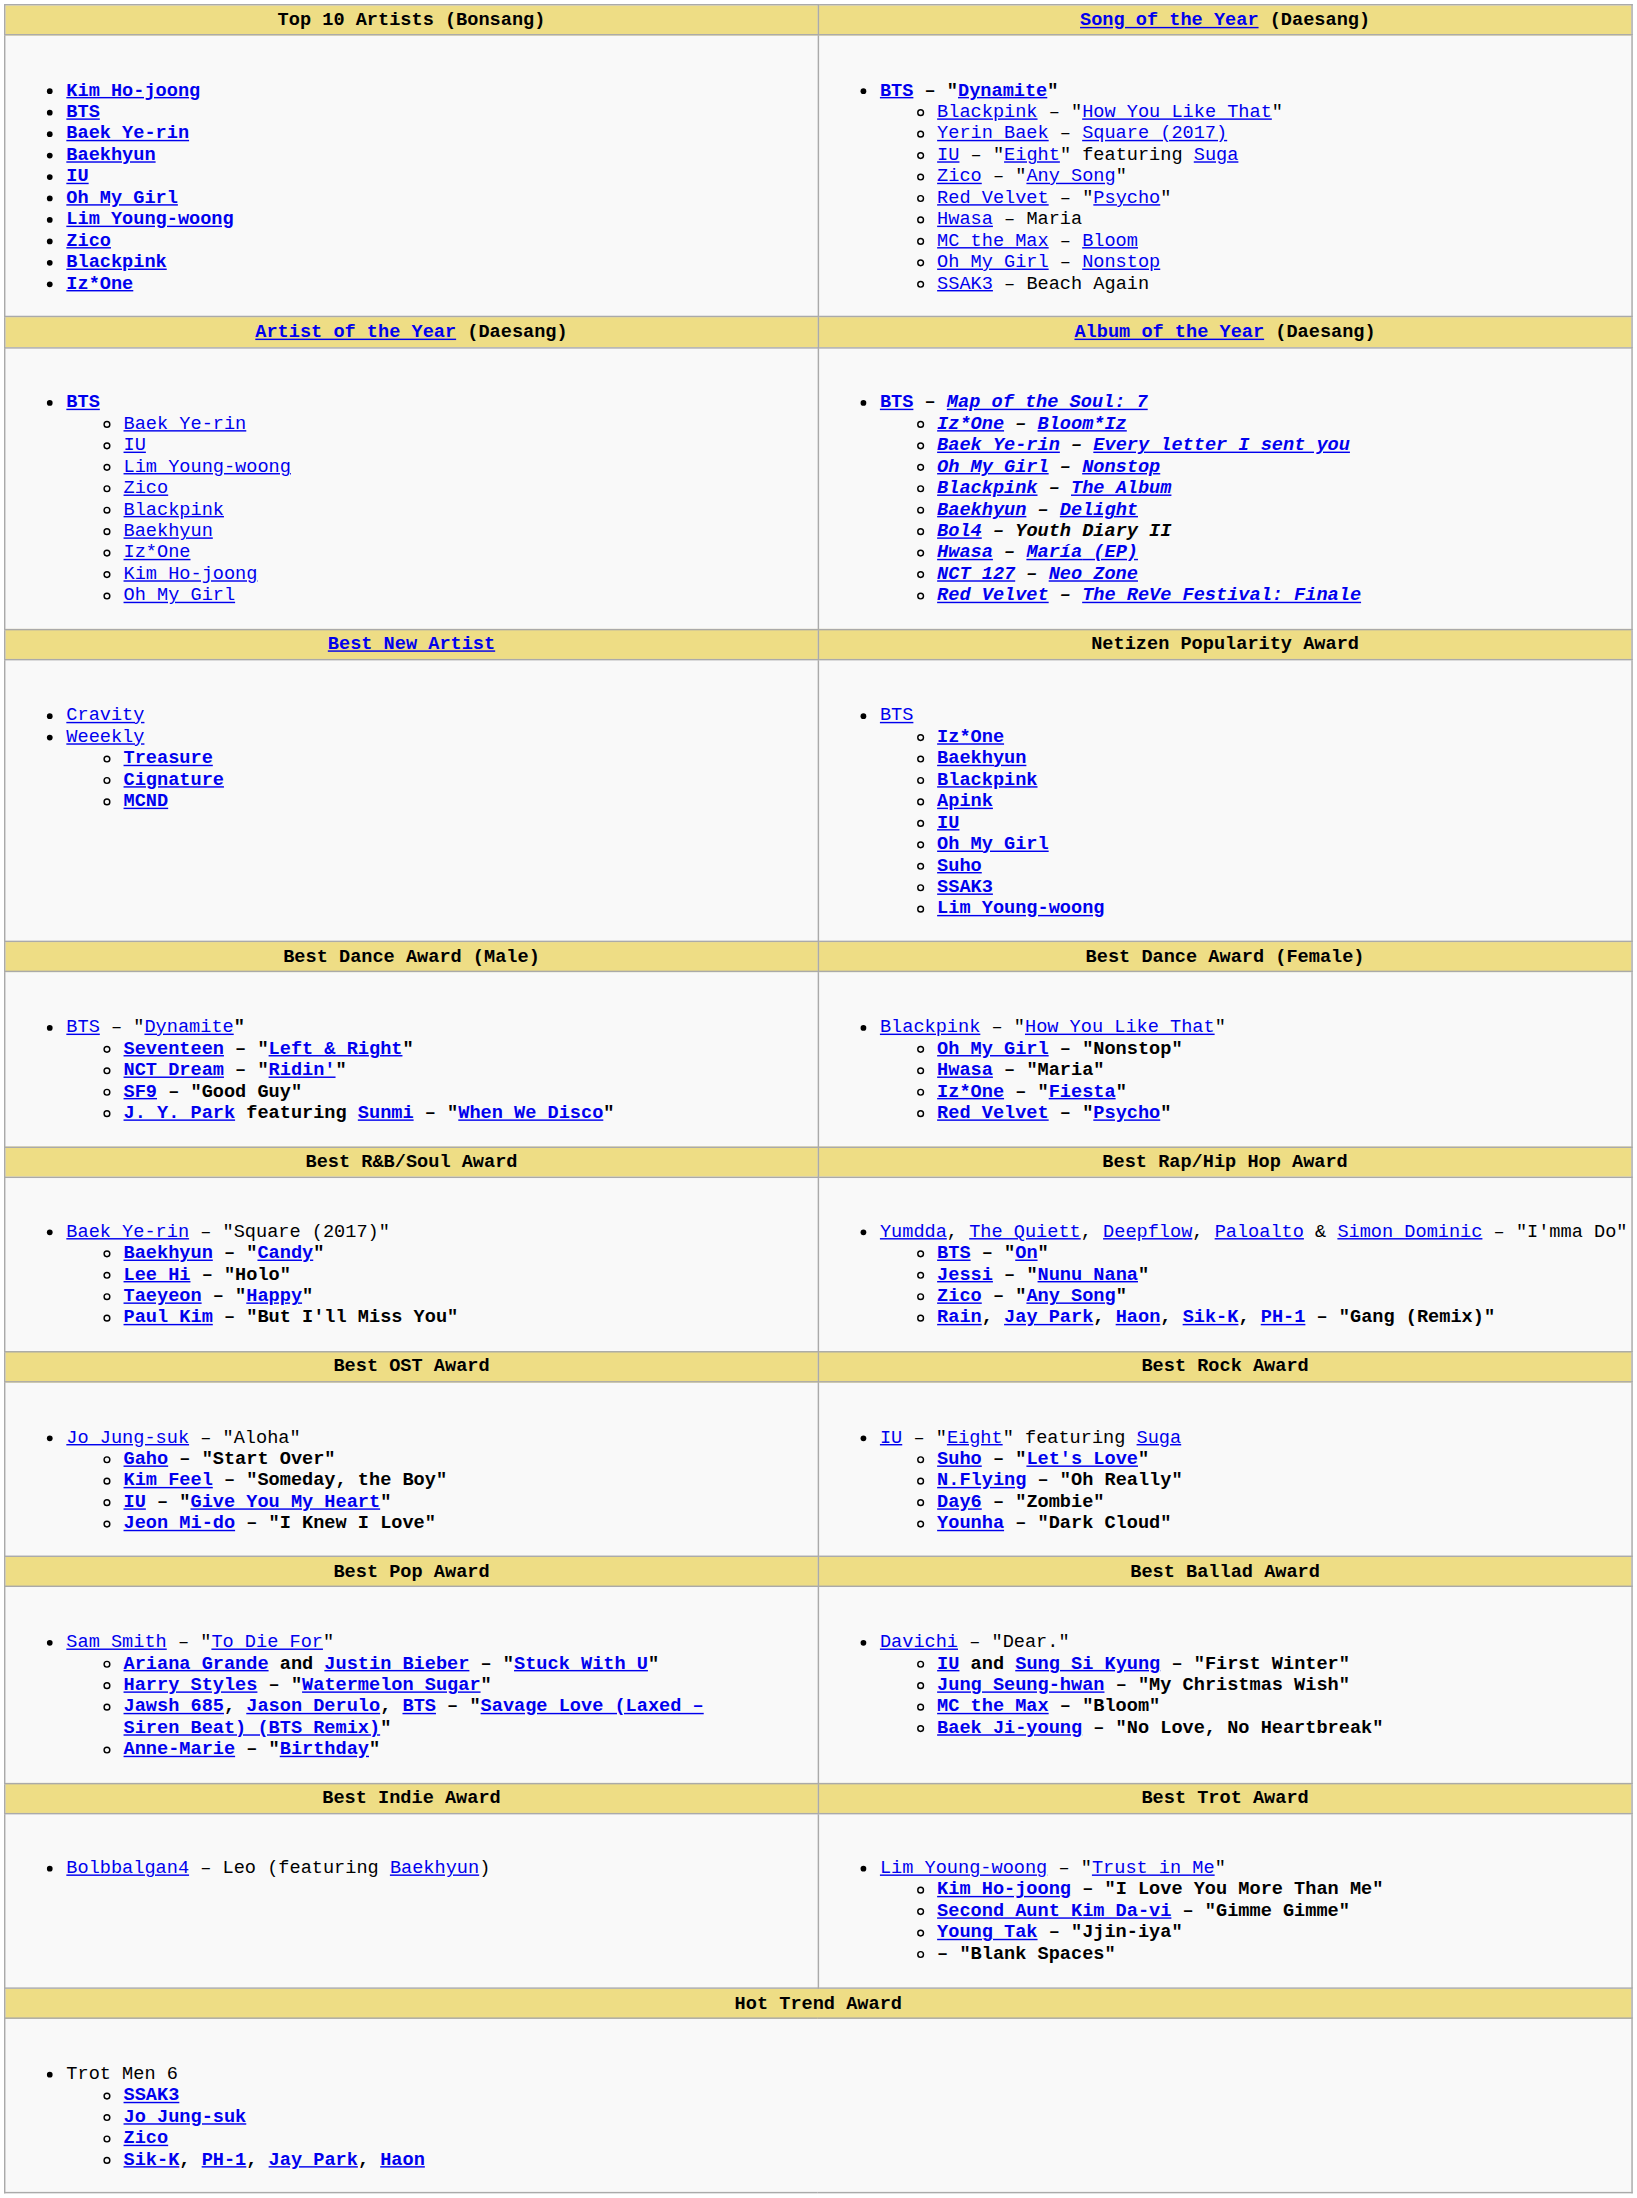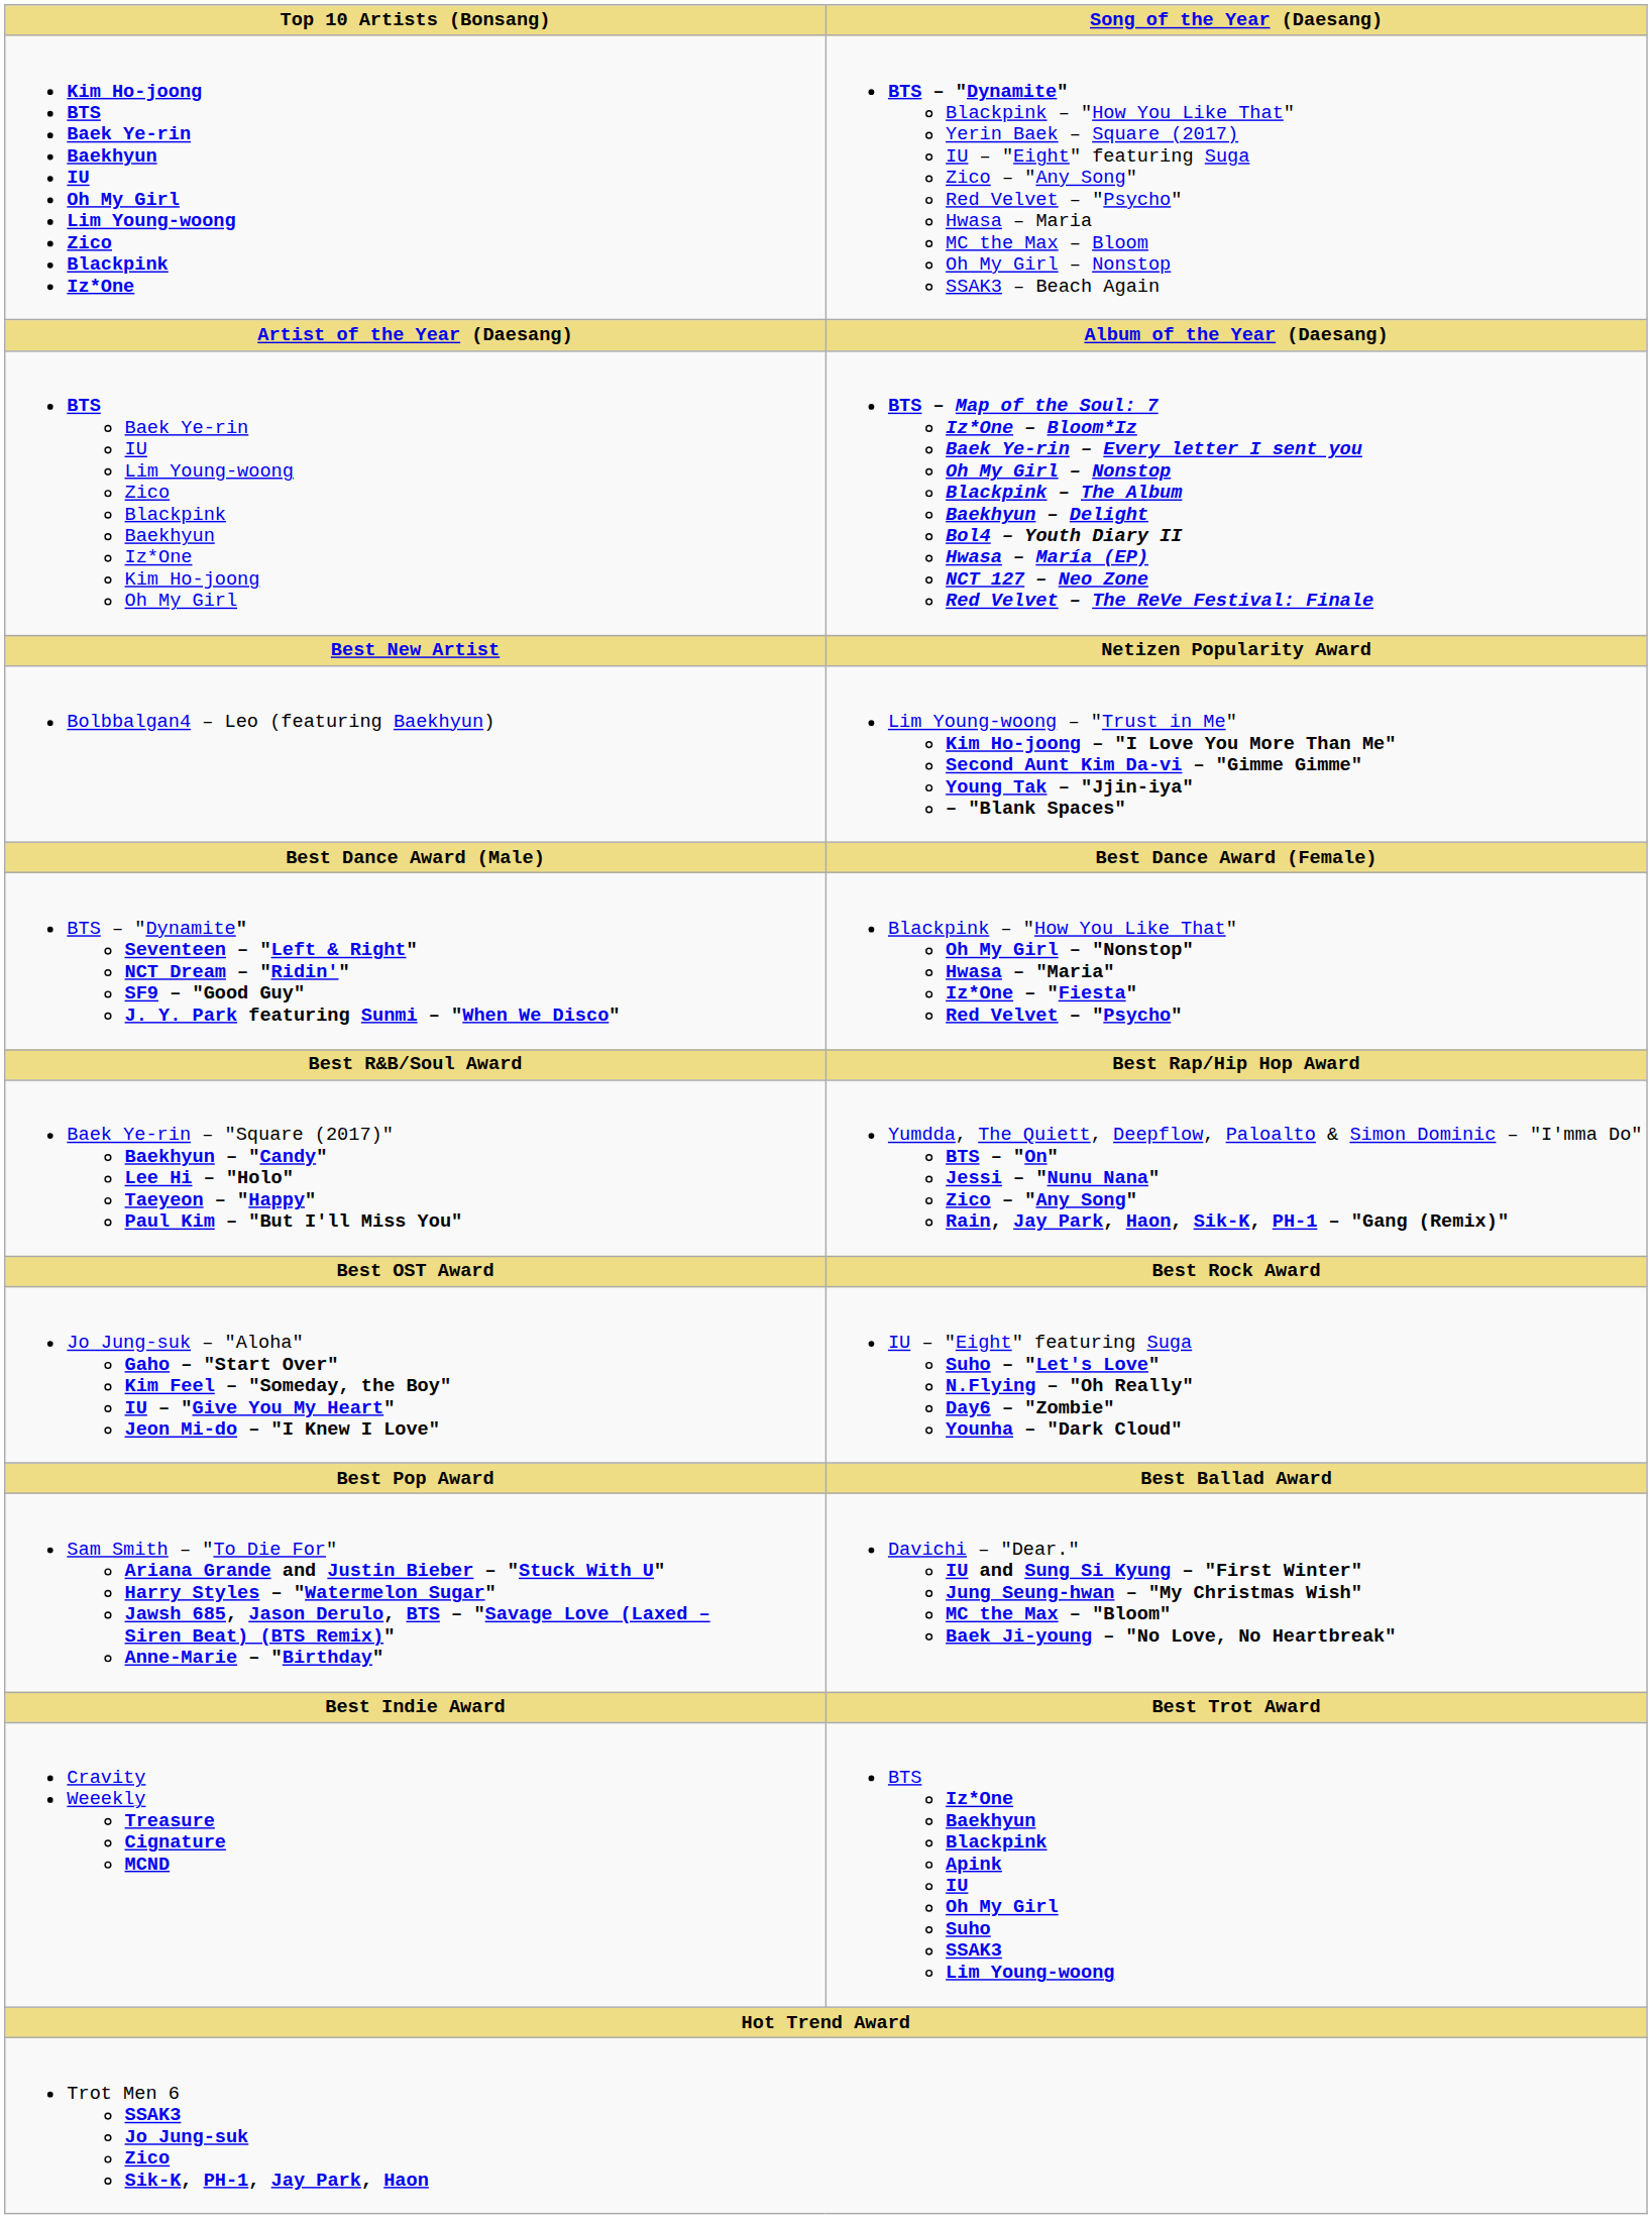 <table class="wikitable">
 <tr>
 <th style="background:#EEDD85; width=;">Top 10 Artists (Bonsang)</th>
 <th style="background:#EEDD85; width=;"><a href='#'>Song of the Year</a> (Daesang)</th>
 </tr>
 <tr>
 <td valign="top"><br><ul><li><strong><a href='#'>Kim Ho-joong</a></strong></li><li><strong><a href='#'>BTS</a></strong></li><li><strong><a href='#'>Baek Ye-rin</a></strong></li><li><strong><a href='#'>Baekhyun</a></strong></li><li><strong><a href='#'>IU</a></strong></li><li><strong><a href='#'>Oh My Girl</a></strong></li><li><strong><a href='#'>Lim Young-woong</a></strong></li><li><strong><a href='#'>Zico</a></strong></li><li><strong><a href='#'>Blackpink</a></strong></li><li><strong><a href='#'>Iz*One</a></strong></li></ul></td>
 <td valign="top"><br><ul><li><strong><a href='#'>BTS</a> – "<a href='#'>Dynamite</a>"</strong><ul><li><a href='#'>Blackpink</a> – "<a href='#'>How You Like That</a>"</li><li><a href='#'>Yerin Baek</a> – <a href='#'>Square (2017)</a></li><li><a href='#'>IU</a> – "<a href='#'>Eight</a>" featuring <a href='#'>Suga</a></li><li><a href='#'>Zico</a> – "<a href='#'>Any Song</a>"</li><li><a href='#'>Red Velvet</a> – "<a href='#'>Psycho</a>"</li><li><a href='#'>Hwasa</a> – Maria</li><li><a href='#'>MC the Max</a> – <a href='#'>Bloom</a></li><li><a href='#'>Oh My Girl</a> – <a href='#'>Nonstop</a></li><li><a href='#'>SSAK3</a> – Beach Again</li></ul></li></ul></td>
 </tr>
 <tr>
 <th style="background:#EEDD85; width=;"><a href='#'>Artist of the Year</a> (Daesang)</th>
 <th style="background:#EEDD85; width=;"><a href='#'>Album of the Year</a> (Daesang)</th>
 </tr>
 <tr>
 <td valign="top"><br><ul><li><strong><a href='#'>BTS</a></strong><ul><li><a href='#'>Baek Ye-rin</a></li><li><a href='#'>IU</a></li><li><a href='#'>Lim Young-woong</a></li><li><a href='#'>Zico</a></li><li><a href='#'>Blackpink</a></li><li><a href='#'>Baekhyun</a></li><li><a href='#'>Iz*One</a></li><li><a href='#'>Kim Ho-joong</a></li><li><a href='#'>Oh My Girl</a></li></ul></li></ul></td>
 <td valign="top"><br><ul><li><strong><a href='#'>BTS</a> – <em><a href='#'>Map of the Soul: 7</a><strong><em><ul><li><a href='#'>Iz*One</a> – </em><a href='#'>Bloom*Iz</a><em></li><li><a href='#'>Baek Ye-rin</a> – </em><a href='#'>Every letter I sent you</a><em></li><li><a href='#'>Oh My Girl</a> – </em><a href='#'>Nonstop</a><em></li><li><a href='#'>Blackpink</a> – <a href='#'></em>The Album<em></a></li><li><a href='#'>Baekhyun</a> – <a href='#'></em>Delight<em></a></li><li><a href='#'>Bol4</a> – </em>Youth Diary II<em></li><li><a href='#'>Hwasa</a> – <a href='#'></em>María<em> (EP)</a></li><li><a href='#'>NCT 127</a> – </em><a href='#'>Neo Zone</a><em></li><li><a href='#'>Red Velvet</a> – </em><a href='#'>The ReVe Festival: Finale</a><em></li></ul></li></ul></td>
 </tr>
 <tr>
 <th style="background:#EEDD85; width=;"><a href='#'>Best New Artist</a></th>
 <th style="background:#EEDD85; width=;">Netizen Popularity Award</th>
 </tr>
 <tr>
-<td valign="top"><br><ul><li></strong><a href='#'>Cravity</a><strong></li><li></strong><a href='#'>Weeekly</a><strong><ul><li><a href='#'>Treasure</a></li><li><a href='#'>Cignature</a></li><li><a href='#'>MCND</a></li></ul></li></ul></td>
-<td valign="top"><br><ul><li></strong><a href='#'>BTS</a><strong><ul><li><a href='#'>Iz*One</a></li><li><a href='#'>Baekhyun</a></li><li><a href='#'>Blackpink</a></li><li><a href='#'>Apink</a></li><li><a href='#'>IU</a></li><li><a href='#'>Oh My Girl</a></li><li><a href='#'>Suho</a></li><li><a href='#'>SSAK3</a></li><li><a href='#'>Lim Young-woong</a></li></ul></li></ul></td>
+<td valign="top"><br><ul><li></strong><a href='#'>Bolbbalgan4</a> – Leo (featuring <a href='#'>Baekhyun</a>)<strong></li></ul></td>
+<td valign="top"><br><ul><li></strong><a href='#'>Lim Young-woong</a> – "<a href='#'>Trust in Me</a>"<strong><ul><li><a href='#'>Kim Ho-joong</a> – "I Love You More Than Me"</li><li><a href='#'>Second Aunt Kim Da-vi</a> – "Gimme Gimme"</li><li><a href='#'>Young Tak</a> – "Jjin-iya"</li><li> – "Blank Spaces"</li></ul></li></ul></td>
 </tr>
 <tr>
 <th style="background:#EEDD85; width=;">Best Dance Award (Male)</th>
 <th style="background:#EEDD85; width=;">Best Dance Award (Female)</th>
 </tr>
 <tr>
 <td valign="top"><br><ul><li></strong><a href='#'>BTS</a> – "<a href='#'>Dynamite</a><strong>"<ul><li><a href='#'>Seventeen</a> – "<a href='#'>Left & Right</a>"</li><li><a href='#'>NCT Dream</a> – "<a href='#'>Ridin'</a>"</li><li><a href='#'>SF9</a> – "Good Guy"</li><li><a href='#'>J. Y. Park</a> featuring <a href='#'>Sunmi</a> – "<a href='#'>When We Disco</a>"</li></ul></li></ul></td>
 <td valign="top"><br><ul><li></strong><a href='#'>Blackpink</a> – "<a href='#'>How You Like That</a>"<strong><ul><li><a href='#'>Oh My Girl</a> – "Nonstop"</li><li><a href='#'>Hwasa</a> – "Maria"</li><li><a href='#'>Iz*One</a> – "<a href='#'>Fiesta</a>"</li><li><a href='#'>Red Velvet</a> – "<a href='#'>Psycho</a>"</li></ul></li></ul></td>
 </tr>
 <tr>
 <th style="background:#EEDD85; width:50%">Best R&B/Soul Award</th>
 <th style="background:#EEDD85; width:50%">Best Rap/Hip Hop Award</th>
 </tr>
 <tr>
 <td valign="top"><br><ul><li></strong><a href='#'>Baek Ye-rin</a> – "Square (2017)"<strong><ul><li><a href='#'>Baekhyun</a> – "<a href='#'>Candy</a>"</li><li><a href='#'>Lee Hi</a> – "Holo"</li><li><a href='#'>Taeyeon</a> – "<a href='#'>Happy</a>"</li><li><a href='#'>Paul Kim</a> – "But I'll Miss You"</li></ul></li></ul></td>
 <td valign="top"><br><ul><li></strong><a href='#'>Yumdda</a>, <a href='#'>The Quiett</a>, <a href='#'>Deepflow</a>, <a href='#'>Paloalto</a> & <a href='#'>Simon Dominic</a> – "I'mma Do"<strong><ul><li><a href='#'>BTS</a> – "<a href='#'>On</a>"</li><li><a href='#'>Jessi</a> – "<a href='#'>Nunu Nana</a>"</li><li><a href='#'>Zico</a> – "<a href='#'>Any Song</a>"</li><li><a href='#'>Rain</a>, <a href='#'>Jay Park</a>, <a href='#'>Haon</a>, <a href='#'>Sik-K</a>, <a href='#'>PH-1</a> – "Gang (Remix)"</li></ul></li></ul></td>
 </tr>
 <tr>
 <th style="background:#EEDD85; width=;">Best OST Award</th>
 <th style="background:#EEDD85; width=;">Best Rock Award</th>
 </tr>
 <tr>
 <td valign="top"><br><ul><li></strong><a href='#'>Jo Jung-suk</a> – "Aloha"<strong><ul><li><a href='#'>Gaho</a> – "Start Over"</li><li><a href='#'>Kim Feel</a> – "Someday, the Boy"</li><li><a href='#'>IU</a> – "<a href='#'>Give You My Heart</a>"</li><li><a href='#'>Jeon Mi-do</a> – "I Knew I Love"</li></ul></li></ul></td>
 <td valign="top"><br><ul><li></strong><a href='#'>IU</a> – "<a href='#'>Eight</a>" featuring <a href='#'>Suga</a><strong><ul><li><a href='#'>Suho</a> – "<a href='#'>Let's Love</a>"</li><li><a href='#'>N.Flying</a> – "Oh Really"</li><li><a href='#'>Day6</a> – "Zombie"</li><li><a href='#'>Younha</a> – "Dark Cloud"</li></ul></li></ul></td>
 </tr>
 <tr>
 <th style="background:#EEDD85; width=;">Best Pop Award</th>
 <th style="background:#EEDD85; width=;">Best Ballad Award</th>
 </tr>
 <tr>
 <td valign="top"><br><ul><li></strong><a href='#'>Sam Smith</a> – "<a href='#'>To Die For</a>"<strong><ul><li><a href='#'>Ariana Grande</a> and <a href='#'>Justin Bieber</a> – "<a href='#'>Stuck With U</a>"</li><li><a href='#'>Harry Styles</a> – "<a href='#'>Watermelon Sugar</a>"</li><li><a href='#'>Jawsh 685</a>, <a href='#'>Jason Derulo</a>, <a href='#'>BTS</a> – "<a href='#'>Savage Love (Laxed – <br> Siren Beat) (BTS Remix)</a>"</li><li><a href='#'>Anne-Marie</a> – "<a href='#'>Birthday</a>"</li></ul></li></ul></td>
 <td valign="top"><br><ul><li></strong><a href='#'>Davichi</a>  – "Dear."<strong><ul><li><a href='#'>IU</a> and <a href='#'>Sung Si Kyung</a> – "First Winter"</li><li><a href='#'>Jung Seung-hwan</a> – "My Christmas Wish"</li><li><a href='#'>MC the Max</a> – "Bloom"</li><li><a href='#'>Baek Ji-young</a> – "No Love, No Heartbreak"</li></ul></li></ul></td>
 </tr>
 <tr>
 <th style="background:#EEDD85; width=;">Best Indie Award</th>
 <th style="background:#EEDD85; width=;">Best Trot Award</th>
 </tr>
 <tr>
-<td valign="top"><br><ul><li></strong><a href='#'>Bolbbalgan4</a> – Leo (featuring <a href='#'>Baekhyun</a>)<strong></li></ul></td>
-<td valign="top"><br><ul><li></strong><a href='#'>Lim Young-woong</a> – "<a href='#'>Trust in Me</a>"<strong><ul><li><a href='#'>Kim Ho-joong</a> – "I Love You More Than Me"</li><li><a href='#'>Second Aunt Kim Da-vi</a> – "Gimme Gimme"</li><li><a href='#'>Young Tak</a> – "Jjin-iya"</li><li> – "Blank Spaces"</li></ul></li></ul></td>
+<td valign="top"><br><ul><li></strong><a href='#'>Cravity</a><strong></li><li></strong><a href='#'>Weeekly</a><strong><ul><li><a href='#'>Treasure</a></li><li><a href='#'>Cignature</a></li><li><a href='#'>MCND</a></li></ul></li></ul></td>
+<td valign="top"><br><ul><li></strong><a href='#'>BTS</a><strong><ul><li><a href='#'>Iz*One</a></li><li><a href='#'>Baekhyun</a></li><li><a href='#'>Blackpink</a></li><li><a href='#'>Apink</a></li><li><a href='#'>IU</a></li><li><a href='#'>Oh My Girl</a></li><li><a href='#'>Suho</a></li><li><a href='#'>SSAK3</a></li><li><a href='#'>Lim Young-woong</a></li></ul></li></ul></td>
 </tr>
 <tr>
 <th colspan="2" style="background:#EEDD85; width=;">Hot Trend Award</th>
 </tr>
 <tr>
 <td colspan="2" valign="top"><br><ul><li></strong>Trot Men 6<strong><ul><li><a href='#'>SSAK3</a></li><li><a href='#'>Jo Jung-suk</a></li><li><a href='#'>Zico</a></li><li><a href='#'>Sik-K</a>, <a href='#'>PH-1</a>, <a href='#'>Jay Park</a>, <a href='#'>Haon</a></li></ul></li></ul></td>
 </tr>
 </table>
